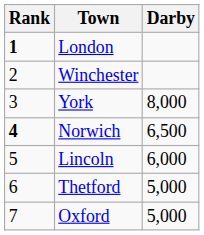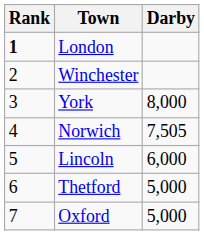 <table class="sortable wikitable vatop" style=" margin-right:2em;">
 <tr>
 <th>Rank</th>
 <th>Town</th>
 <th>Darby</th>
 </tr>
 <tr>
 <td><strong>1</strong></td>
 <td><a href='#'>London</a></td>
 <td></td>
 </tr>
 <tr>
 <td>2</td>
 <td><a href='#'>Winchester</a></td>
 <td></td>
 </tr>
 <tr>
 <td>3</td>
 <td><a href='#'>York</a></td>
 <td>8,000</td>
 </tr>
 <tr>
-<td><strong>4</strong></td>
+<td>4</td>
 <td><a href='#'>Norwich</a></td>
-<td>6,500</td>
+<td>7,505</td>
 </tr>
 <tr>
 <td>5</td>
 <td><a href='#'>Lincoln</a></td>
 <td>6,000</td>
 </tr>
 <tr>
 <td>6</td>
 <td><a href='#'>Thetford</a></td>
 <td>5,000</td>
 </tr>
 <tr>
 <td>7</td>
 <td><a href='#'>Oxford</a></td>
 <td>5,000</td>
 </tr>
 </table>
